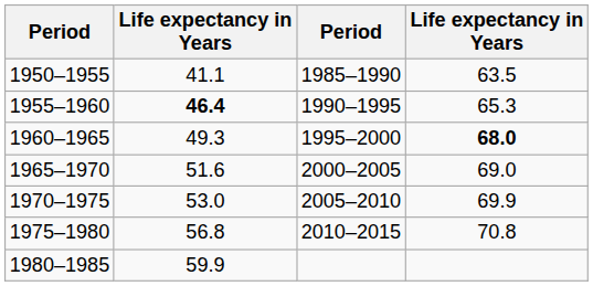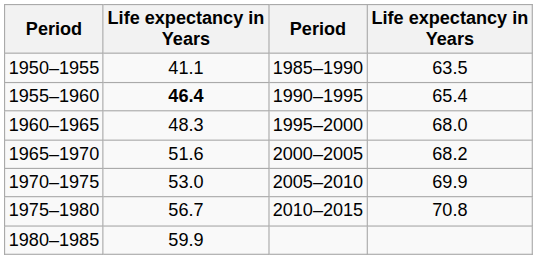 <table class="wikitable" style="text-align:center">
 <tr>
 <th>Period</th>
 <th>Life expectancy in<br>Years</th>
 <th>Period</th>
 <th>Life expectancy in<br>Years</th>
 </tr>
 <tr>
 <td>1950–1955</td>
 <td>41.1</td>
 <td>1985–1990</td>
 <td>63.5</td>
 </tr>
 <tr>
 <td>1955–1960</td>
 <td><strong>46.4</strong></td>
 <td>1990–1995</td>
-<td>65.3</td>
+<td>65.4</td>
 </tr>
 <tr>
 <td>1960–1965</td>
-<td>49.3</td>
+<td>48.3</td>
 <td>1995–2000</td>
-<td><strong>68.0</strong></td>
+<td>68.0</td>
 </tr>
 <tr>
 <td>1965–1970</td>
 <td>51.6</td>
 <td>2000–2005</td>
-<td>69.0</td>
+<td>68.2</td>
 </tr>
 <tr>
 <td>1970–1975</td>
 <td>53.0</td>
 <td>2005–2010</td>
 <td>69.9</td>
 </tr>
 <tr>
 <td>1975–1980</td>
-<td>56.8</td>
+<td>56.7</td>
 <td>2010–2015</td>
 <td>70.8</td>
 </tr>
 <tr>
 <td>1980–1985</td>
 <td>59.9</td>
 <td></td>
 <td></td>
 </tr>
 </table>
